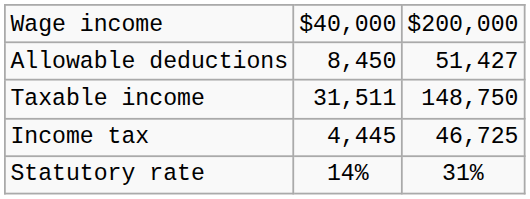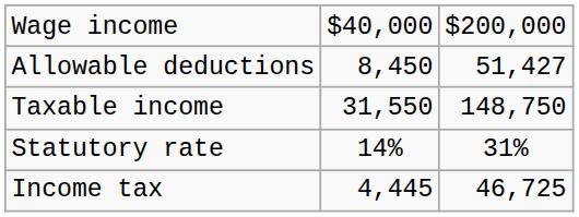 <table class="wikitable">
 <tr>
 <td>Wage income</td>
 <td align="right">$40,000</td>
 <td align="right">$200,000</td>
 </tr>
 <tr>
 <td>Allowable deductions</td>
 <td align="right">8,450</td>
 <td align="right">51,427</td>
 </tr>
 <tr>
 <td>Taxable income</td>
-<td align="right">31,511</td>
+<td align="right">31,550</td>
 <td align="right">148,750</td>
+</tr>
+<tr>
+<td>Statutory rate</td>
+<td align="center">14%</td>
+<td align="center">31%</td>
 </tr>
 <tr>
 <td>Income tax</td>
 <td align="right">4,445</td>
 <td align="right">46,725</td>
 </tr>
-<tr>
-<td>Statutory rate</td>
-<td align="center">14%</td>
-<td align="center">31%</td>
-</tr>
 </table>
